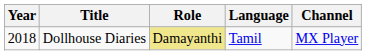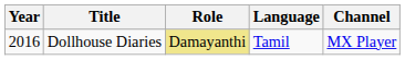 <table class="wikitable">
 <tr style="background:#ccc; text-align:center;">
 <th>Year</th>
 <th>Title</th>
 <th>Role</th>
 <th>Language</th>
 <th>Channel</th>
 </tr>
 <tr>
-<td>2018</td>
+<td>2016</td>
 <td>Dollhouse Diaries</td>
 <td style="background: khaki;">Damayanthi</td>
 <td><a href='#'>Tamil</a></td>
 <td><a href='#'>MX Player</a></td>
 </tr>
 </table>
